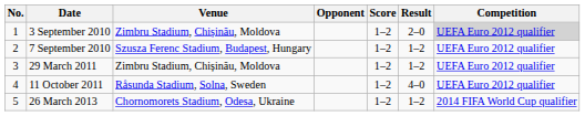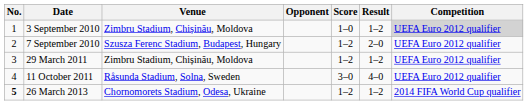 <table class="wikitable">
 <tr>
 <th>No.</th>
 <th>Date</th>
 <th>Venue</th>
 <th>Opponent</th>
 <th>Score</th>
 <th>Result</th>
 <th>Competition</th>
 </tr>
 <tr>
 <td align=center>1</td>
 <td>3 September 2010</td>
 <td><a href='#'>Zimbru Stadium</a>, <a href='#'>Chișinău</a>, Moldova</td>
 <td></td>
+<td align=center>1–0</td>
 <td align=center>1–2</td>
-<td align=center>2–0</td>
 <td style="background: lightgrey;"><a href='#'>UEFA Euro 2012 qualifier</a></td>
 </tr>
 <tr>
 <td align=center>2</td>
 <td>7 September 2010</td>
 <td><a href='#'>Szusza Ferenc Stadium</a>, <a href='#'>Budapest</a>, Hungary</td>
 <td></td>
 <td align=center>1–2</td>
-<td align=center>1–2</td>
+<td align=center>2–0</td>
 <td><a href='#'>UEFA Euro 2012 qualifier</a></td>
 </tr>
 <tr>
 <td align=center>3</td>
 <td>29 March 2011</td>
 <td>Zimbru Stadium, Chișinău, Moldova</td>
 <td></td>
 <td align=center>1–2</td>
 <td align=center>1–2</td>
 <td><a href='#'>UEFA Euro 2012 qualifier</a></td>
 </tr>
 <tr>
 <td align=center>4</td>
 <td>11 October 2011</td>
 <td><a href='#'>Råsunda Stadium</a>, <a href='#'>Solna</a>, Sweden</td>
 <td></td>
-<td align=center>1–2</td>
+<td align=center>3–0</td>
 <td align=center>4–0</td>
 <td><a href='#'>UEFA Euro 2012 qualifier</a></td>
 </tr>
 <tr>
-<td align=center>5</td>
+<td align=center><strong>5</strong></td>
 <td>26 March 2013</td>
 <td><a href='#'>Chornomorets Stadium</a>, <a href='#'>Odesa</a>, Ukraine</td>
 <td></td>
 <td align=center>1–2</td>
 <td align=center>1–2</td>
 <td><a href='#'>2014 FIFA World Cup qualifier</a></td>
 </tr>
 </table>
